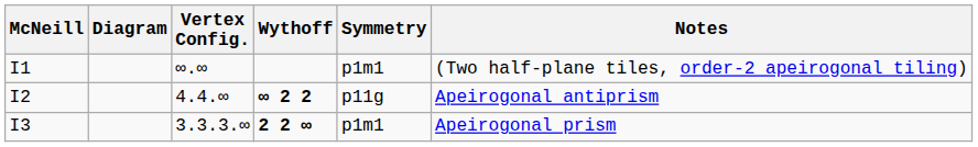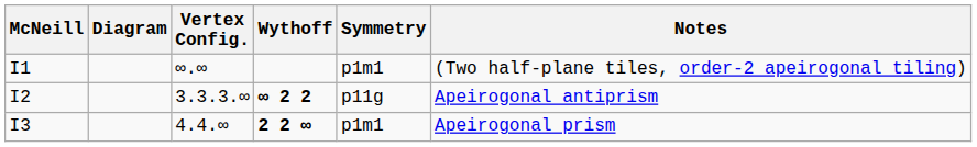 <table class=wikitable>
 <tr>
 <th>McNeill</th>
 <th>Diagram</th>
 <th>Vertex<br>Config.</th>
 <th>Wythoff</th>
 <th>Symmetry</th>
 <th>Notes</th>
 </tr>
 <tr>
 <td>I1</td>
 <td></td>
 <td>∞.∞</td>
 <td></td>
 <td>p1m1</td>
 <td>(Two half-plane tiles, <a href='#'>order-2 apeirogonal tiling</a>)</td>
 </tr>
 <tr>
 <td>I2</td>
 <td></td>
-<td>4.4.∞</td>
+<td>3.3.3.∞</td>
 <td><strong>∞ 2  2</strong></td>
 <td>p11g</td>
 <td><a href='#'>Apeirogonal antiprism</a></td>
 </tr>
 <tr>
 <td>I3</td>
 <td></td>
-<td>3.3.3.∞</td>
+<td>4.4.∞</td>
 <td><strong> 2 2 ∞</strong></td>
 <td>p1m1</td>
 <td><a href='#'>Apeirogonal prism</a></td>
 </tr>
 </table>
